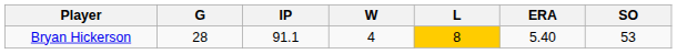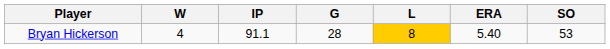 <table class="wikitable sortable">
 <tr>
 <th bgcolor="#DDDDFF" width="16%">Player</th>
+<th bgcolor="#DDDDFF" width="9%">W</th>
+<th bgcolor="#DDDDFF" width="9%">IP</th>
 <th bgcolor="#DDDDFF" width="9%">G</th>
-<th bgcolor="#DDDDFF" width="9%">IP</th>
-<th bgcolor="#DDDDFF" width="9%">W</th>
 <th bgcolor="#DDDDFF" width="9%">L</th>
 <th bgcolor="#DDDDFF" width="9%">ERA</th>
 <th bgcolor="#DDDDFF" width="9%">SO</th>
 </tr>
 <tr align=center>
 <td><a href='#'>Bryan Hickerson</a></td>
+<td>4</td>
+<td>91.1</td>
 <td>28</td>
-<td>91.1</td>
-<td>4</td>
 <td bgcolor="#FFCC00">8</td>
 <td>5.40</td>
 <td>53</td>
 </tr>
 </table>
